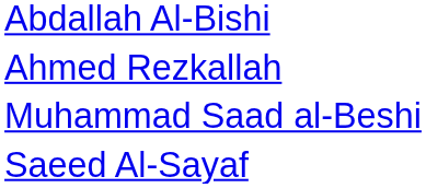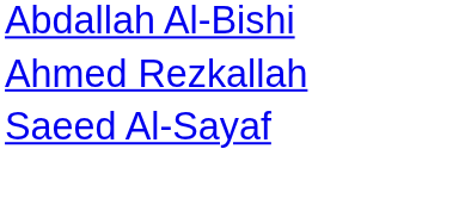 <table>
 <tr>
 <td><a href='#'>Abdallah Al-Bishi</a></td>
 </tr>
 <tr>
 <td><a href='#'>Ahmed Rezkallah</a></td>
 </tr>
 <tr>
-<td><a href='#'>Muhammad Saad al-Beshi</a></td>
-<td></td>
-</tr>
-<tr>
 <td><a href='#'>Saeed Al-Sayaf</a></td>
 </tr>
 <tr>
 </tr>
 </table>
